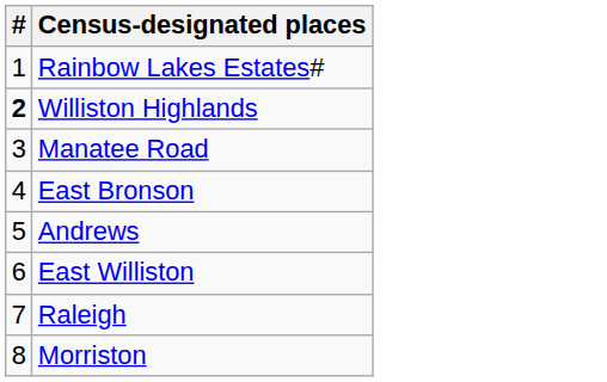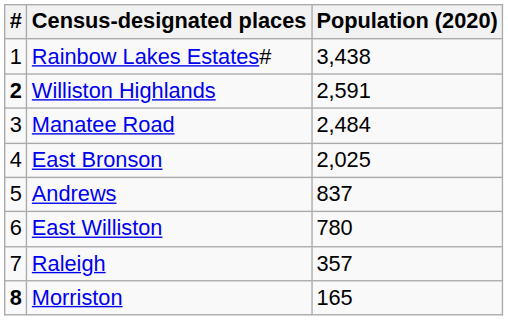 <table class="wikitable sortable mw-collapsible">
 <tr>
 <th>#</th>
 <th>Census-designated places</th>
+<th>Population (2020)</th>
 </tr>
 <tr>
 <td>1</td>
 <td><a href='#'>Rainbow Lakes Estates</a>#</td>
+<td>3,438</td>
 </tr>
 <tr>
 <td><strong>2</strong></td>
 <td><a href='#'>Williston Highlands</a></td>
+<td>2,591</td>
 </tr>
 <tr>
 <td>3</td>
 <td><a href='#'>Manatee Road</a></td>
+<td>2,484</td>
 </tr>
 <tr>
 <td>4</td>
 <td><a href='#'>East Bronson</a></td>
+<td>2,025</td>
 </tr>
 <tr>
 <td>5</td>
 <td><a href='#'>Andrews</a></td>
+<td>837</td>
 </tr>
 <tr>
 <td>6</td>
 <td><a href='#'>East Williston</a></td>
+<td>780</td>
 </tr>
 <tr>
 <td>7</td>
 <td><a href='#'>Raleigh</a></td>
+<td>357</td>
 </tr>
 <tr>
-<td>8</td>
+<td><strong>8</strong></td>
 <td><a href='#'>Morriston</a></td>
+<td>165</td>
 </tr>
 </table>
